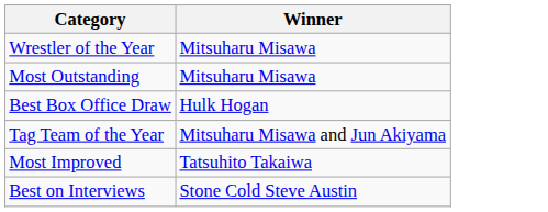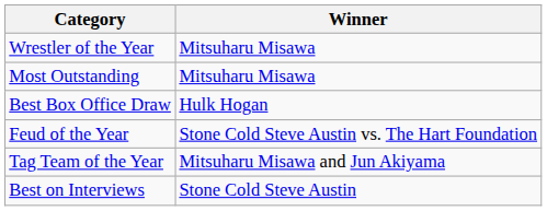 <table class="wikitable">
 <tr>
 <th>Category</th>
 <th>Winner</th>
 </tr>
 <tr>
 <td><a href='#'>Wrestler of the Year</a></td>
 <td><a href='#'>Mitsuharu Misawa</a></td>
 </tr>
 <tr>
 <td><a href='#'>Most Outstanding</a></td>
 <td><a href='#'>Mitsuharu Misawa</a></td>
 </tr>
 <tr>
 <td><a href='#'>Best Box Office Draw</a></td>
 <td><a href='#'>Hulk Hogan</a></td>
 </tr>
 <tr>
+<td><a href='#'>Feud of the Year</a></td>
+<td><a href='#'>Stone Cold Steve Austin</a> vs. <a href='#'>The Hart Foundation</a></td>
+</tr>
+<tr>
 <td><a href='#'>Tag Team of the Year</a></td>
 <td><a href='#'>Mitsuharu Misawa</a> and <a href='#'>Jun Akiyama</a></td>
-</tr>
-<tr>
-<td><a href='#'>Most Improved</a></td>
-<td><a href='#'>Tatsuhito Takaiwa</a></td>
 </tr>
 <tr>
 <td><a href='#'>Best on Interviews</a></td>
 <td><a href='#'>Stone Cold Steve Austin</a></td>
 </tr>
 </table>
